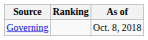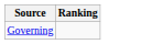 <table class="wikitable">
 <tr>
 <th>Source</th>
 <th>Ranking</th>
-<th>As of</th>
 </tr>
 <tr>
 <td><a href='#'>Governing</a></td>
 <td></td>
-<td>Oct. 8, 2018</td>
 </tr>
 </table>
